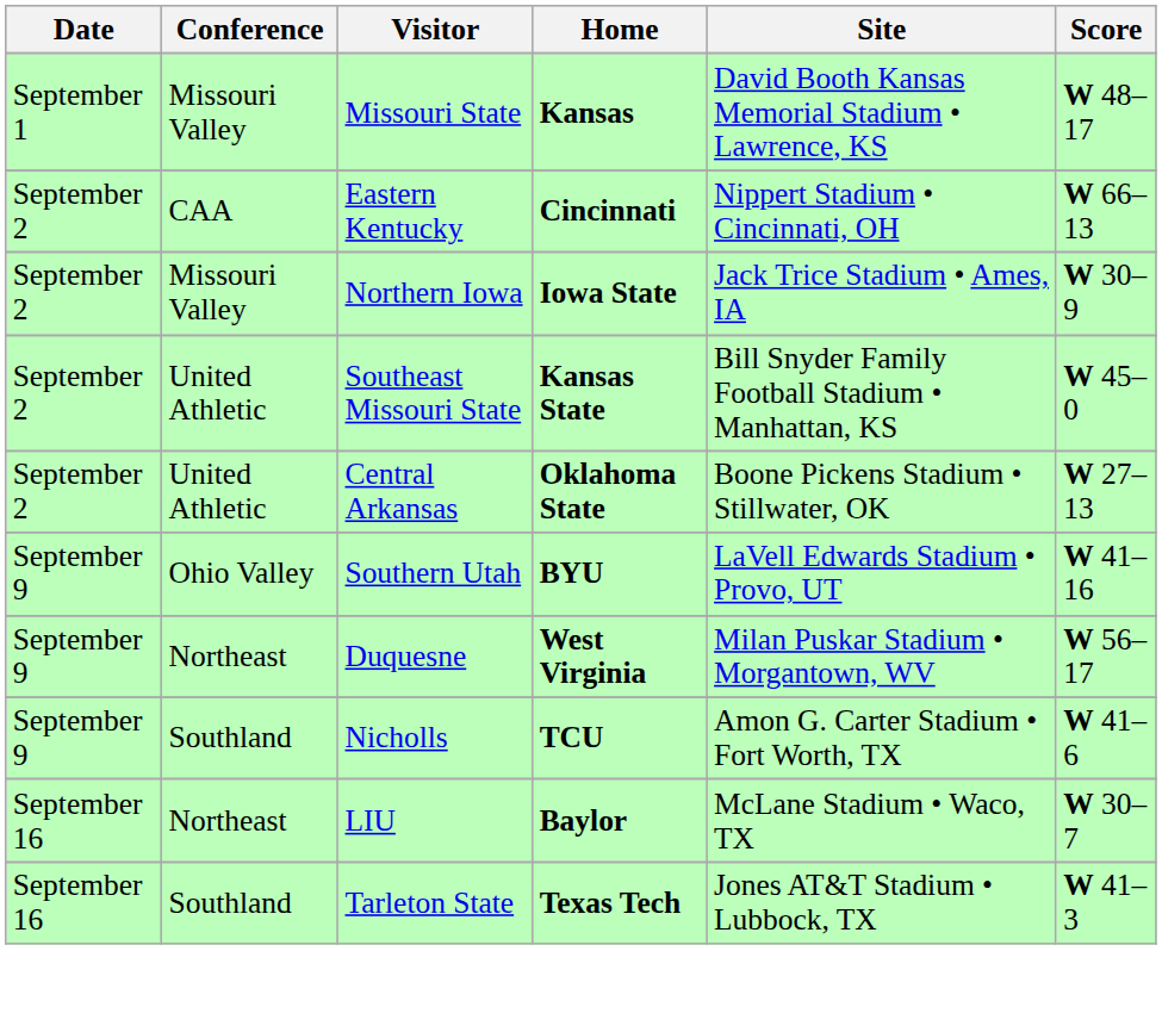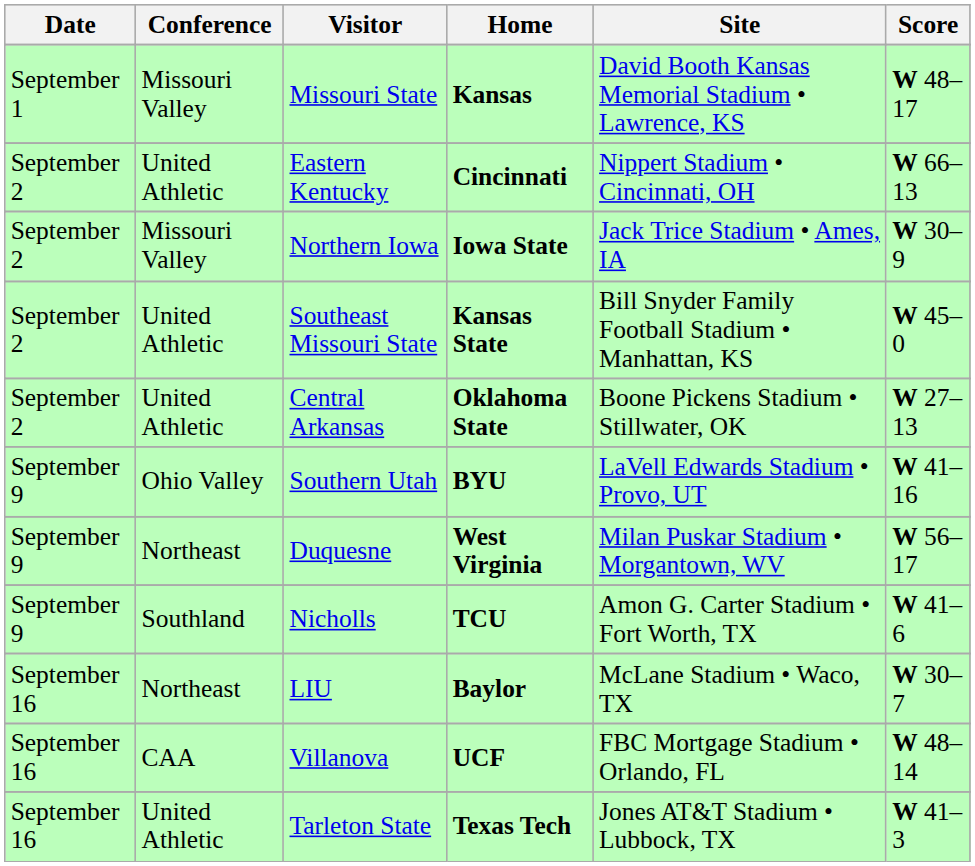 <table class="wikitable">
 <tr>
 <th>Date</th>
 <th>Conference</th>
 <th>Visitor</th>
 <th>Home</th>
 <th>Site</th>
 <th>Score</th>
 </tr>
 <tr>
 </tr>
 <tr style="background:#bfb;">
 <td>September 1</td>
 <td>Missouri Valley</td>
 <td><a href='#'>Missouri State</a></td>
 <td><strong>Kansas</strong></td>
 <td><a href='#'>David Booth Kansas Memorial Stadium</a> • <a href='#'>Lawrence, KS</a></td>
 <td><strong>W</strong> 48–17</td>
 </tr>
 <tr>
 </tr>
 <tr style="background:#bfb;">
 <td>September 2</td>
-<td>CAA</td>
+<td>United Athletic</td>
 <td><a href='#'>Eastern Kentucky</a></td>
 <td><strong>Cincinnati</strong></td>
 <td><a href='#'>Nippert Stadium</a> • <a href='#'>Cincinnati, OH</a></td>
 <td><strong>W</strong> 66–13</td>
 </tr>
 <tr>
 </tr>
 <tr style="background:#bfb;">
 <td>September 2</td>
 <td>Missouri Valley</td>
 <td><a href='#'>Northern Iowa</a></td>
 <td><strong>Iowa State</strong></td>
 <td><a href='#'>Jack Trice Stadium</a> • <a href='#'>Ames, IA</a></td>
 <td><strong>W</strong> 30–9</td>
 </tr>
 <tr>
 </tr>
 <tr style="background:#bfb;">
 <td>September 2</td>
 <td>United Athletic</td>
 <td><a href='#'>Southeast Missouri State</a></td>
 <td><strong>Kansas State</strong></td>
 <td>Bill Snyder Family Football Stadium • Manhattan, KS</td>
 <td><strong>W</strong> 45–0</td>
 </tr>
 <tr>
 </tr>
 <tr style="background:#bfb;">
 <td>September 2</td>
 <td>United Athletic</td>
 <td><a href='#'>Central Arkansas</a></td>
 <td><strong>Oklahoma State</strong></td>
 <td>Boone Pickens Stadium • Stillwater, OK</td>
 <td><strong>W</strong> 27–13</td>
 </tr>
 <tr>
 </tr>
 <tr style="background:#bfb;">
 <td>September 9</td>
 <td>Ohio Valley</td>
 <td><a href='#'>Southern Utah</a></td>
 <td><strong>BYU</strong></td>
 <td><a href='#'>LaVell Edwards Stadium</a> • <a href='#'>Provo, UT</a></td>
 <td><strong>W</strong> 41–16</td>
 </tr>
 <tr>
 </tr>
 <tr style="background:#bfb;">
 <td>September 9</td>
 <td>Northeast</td>
 <td><a href='#'>Duquesne</a></td>
 <td><strong>West Virginia</strong></td>
 <td><a href='#'>Milan Puskar Stadium</a> • <a href='#'>Morgantown, WV</a></td>
 <td><strong>W</strong> 56–17</td>
 </tr>
 <tr>
 </tr>
 <tr style="background:#bfb;">
 <td>September 9</td>
 <td>Southland</td>
 <td><a href='#'>Nicholls</a></td>
 <td><strong>TCU</strong></td>
 <td>Amon G. Carter Stadium • Fort Worth, TX</td>
 <td><strong>W</strong> 41–6</td>
 </tr>
 <tr>
 </tr>
 <tr style="background:#bfb;">
 <td>September 16</td>
 <td>Northeast</td>
 <td><a href='#'>LIU</a></td>
 <td><strong>Baylor</strong></td>
 <td>McLane Stadium • Waco, TX</td>
 <td><strong>W</strong> 30–7</td>
 </tr>
 <tr>
 </tr>
+<tr style="background:#bfb;">
+<td>September 16</td>
+<td>CAA</td>
+<td><a href='#'>Villanova</a></td>
+<td><strong>UCF</strong></td>
+<td>FBC Mortgage Stadium • Orlando, FL</td>
+<td><strong>W</strong> 48–14</td>
+</tr>
 <tr>
 </tr>
 <tr style="background:#bfb;">
 <td>September 16</td>
-<td>Southland</td>
+<td>United Athletic</td>
 <td><a href='#'>Tarleton State</a></td>
 <td><strong>Texas Tech</strong></td>
 <td>Jones AT&T Stadium • Lubbock, TX</td>
 <td><strong>W</strong> 41–3</td>
 </tr>
 </table>
